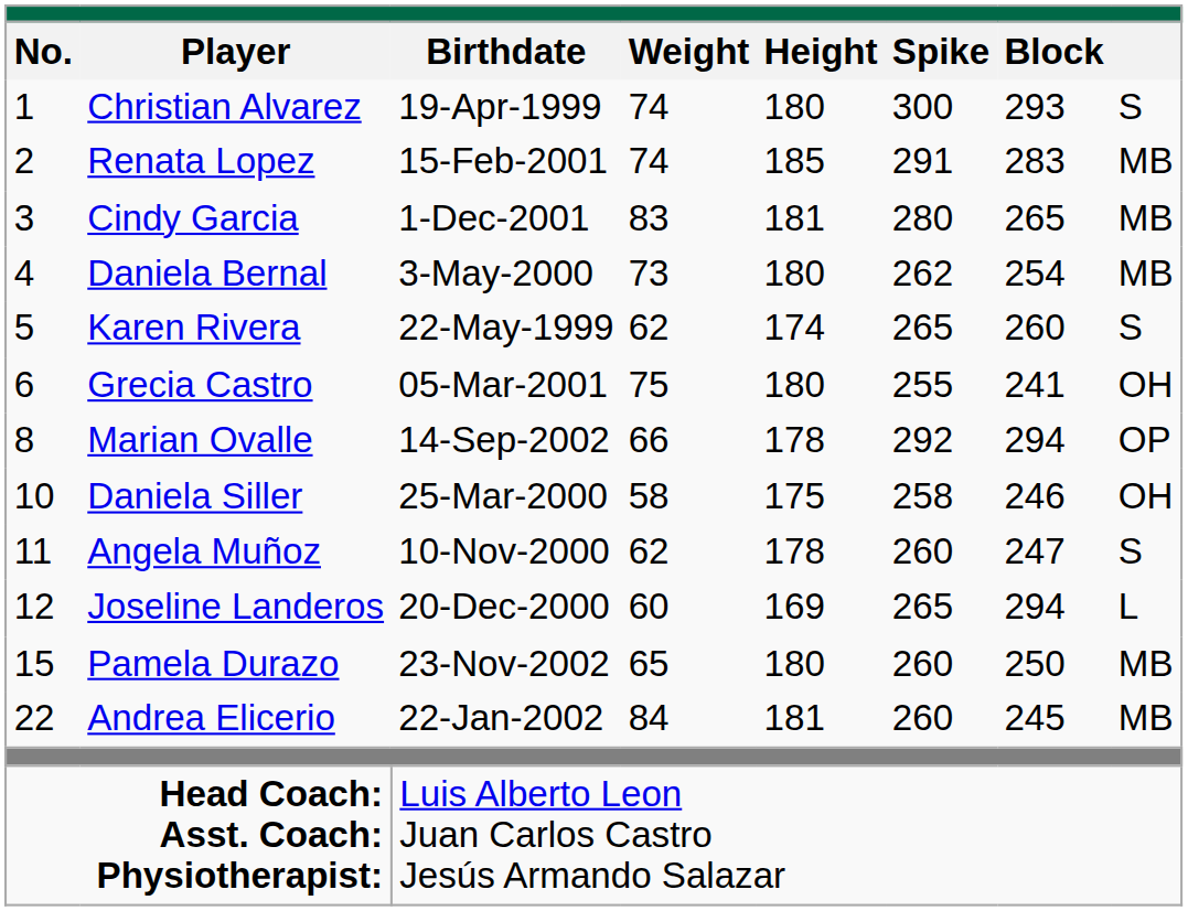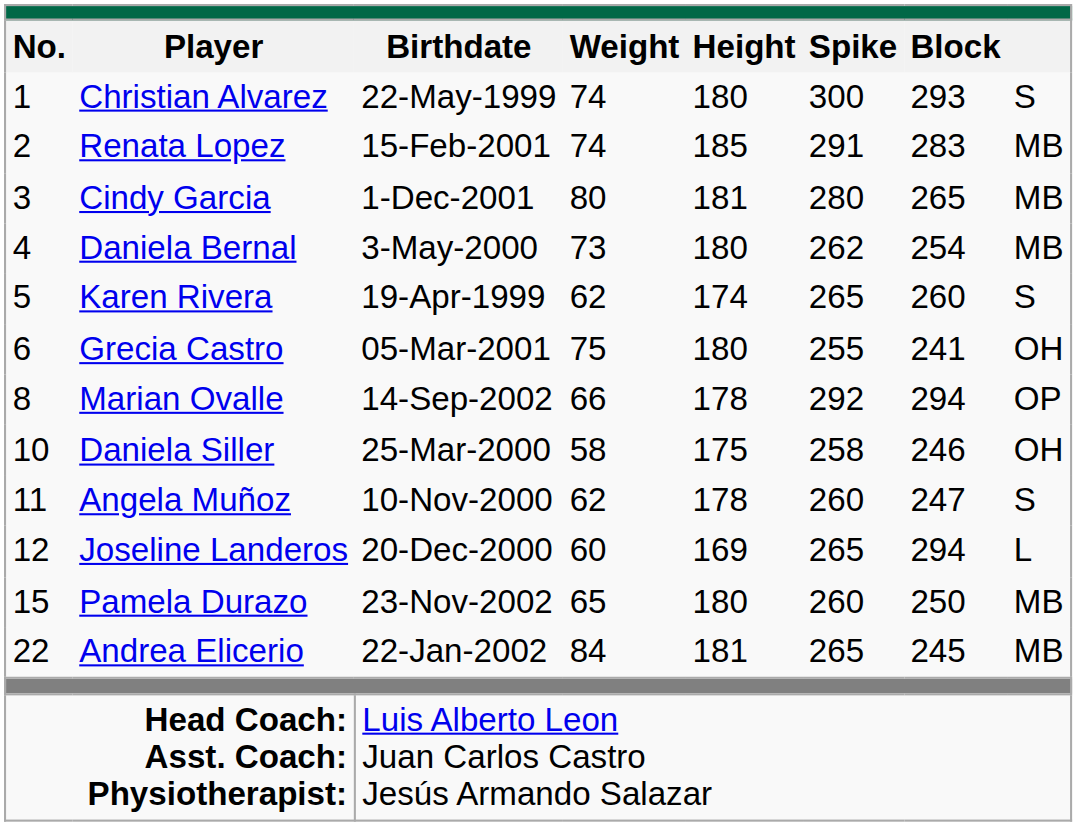 <table class="wikitable style="border: none; width:65%">
 <tr>
 <th style="background: #006847; color: white;" colspan="8"></th>
 </tr>
 <tr>
 <th style="border-style: none none none none;" style="background: #006847; color: white;">No.</th>
 <th style="border-style: none none none none;" style="background: #006847; color: white;">Player</th>
 <th style="border-style: none none none none;" style="background: #006847; color: white;">Birthdate</th>
 <th style="border-style: none none none none;" style="background: #006847; color: white;">Weight</th>
 <th style="border-style: none none none none;" style="background: #006847; color: white;">Height</th>
 <th style="border-style: none none none none;" style="background: #006847; color: white;">Spike</th>
 <th style="border-style: none none none none;" style="background: #006847; color: white;">Block</th>
 <th style="border-style: none none none none;" style="background: #006847; color: white;"></th>
 </tr>
 <tr>
 <td style="border-style: none none none none;">1</td>
 <td style="border-style: none none none none;"><a href='#'>Christian Alvarez</a></td>
-<td style="border-style: none none none none;">19-Apr-1999</td>
+<td style="border-style: none none none none;">22-May-1999</td>
 <td style="border-style: none none none none;">74</td>
 <td style="border-style: none none none none;">180</td>
 <td style="border-style: none none none none;">300</td>
 <td style="border-style: none none none none;">293</td>
 <td style="border-style: none none none none;">S</td>
 </tr>
 <tr>
 <td style="border-style: none none none none;">2</td>
 <td style="border-style: none none none none;"><a href='#'>Renata Lopez</a></td>
 <td style="border-style: none none none none;">15-Feb-2001</td>
 <td style="border-style: none none none none;">74</td>
 <td style="border-style: none none none none;">185</td>
 <td style="border-style: none none none none;">291</td>
 <td style="border-style: none none none none;">283</td>
 <td style="border-style: none none none none;">MB</td>
 </tr>
 <tr>
 <td style="border-style: none none none none;">3</td>
 <td style="border-style: none none none none;"><a href='#'>Cindy Garcia</a></td>
 <td style="border-style: none none none none;">1-Dec-2001</td>
-<td style="border-style: none none none none;">83</td>
+<td style="border-style: none none none none;">80</td>
 <td style="border-style: none none none none;">181</td>
 <td style="border-style: none none none none;">280</td>
 <td style="border-style: none none none none;">265</td>
 <td style="border-style: none none none none;">MB</td>
 </tr>
 <tr>
 <td style="border-style: none none none none;">4</td>
 <td style="border-style: none none none none;"><a href='#'>Daniela Bernal</a></td>
 <td style="border-style: none none none none;">3-May-2000</td>
 <td style="border-style: none none none none;">73</td>
 <td style="border-style: none none none none;">180</td>
 <td style="border-style: none none none none;">262</td>
 <td style="border-style: none none none none;">254</td>
 <td style="border-style: none none none none;">MB</td>
 </tr>
 <tr>
 <td style="border-style: none none none none;">5</td>
 <td style="border-style: none none none none;"><a href='#'>Karen Rivera</a></td>
-<td style="border-style: none none none none;">22-May-1999</td>
+<td style="border-style: none none none none;">19-Apr-1999</td>
 <td style="border-style: none none none none;">62</td>
 <td style="border-style: none none none none;">174</td>
 <td style="border-style: none none none none;">265</td>
 <td style="border-style: none none none none;">260</td>
 <td style="border-style: none none none none;">S</td>
 </tr>
 <tr>
 <td style="border-style: none none none none;">6</td>
 <td style="border-style: none none none none;"><a href='#'>Grecia Castro</a> <strong></strong></td>
 <td style="border-style: none none none none;">05-Mar-2001</td>
 <td style="border-style: none none none none;">75</td>
 <td style="border-style: none none none none;">180</td>
 <td style="border-style: none none none none;">255</td>
 <td style="border-style: none none none none;">241</td>
 <td style="border-style: none none none none;">OH</td>
 </tr>
 <tr>
 <td style="border-style: none none none none;">8</td>
 <td style="border-style: none none none none;"><a href='#'>Marian Ovalle</a></td>
 <td style="border-style: none none none none;">14-Sep-2002</td>
 <td style="border-style: none none none none;">66</td>
 <td style="border-style: none none none none;">178</td>
 <td style="border-style: none none none none;">292</td>
 <td style="border-style: none none none none;">294</td>
 <td style="border-style: none none none none;">OP</td>
 </tr>
 <tr>
 <td style="border-style: none none none none;">10</td>
 <td style="border-style: none none none none;"><a href='#'>Daniela Siller</a></td>
 <td style="border-style: none none none none;">25-Mar-2000</td>
 <td style="border-style: none none none none;">58</td>
 <td style="border-style: none none none none;">175</td>
 <td style="border-style: none none none none;">258</td>
 <td style="border-style: none none none none;">246</td>
 <td style="border-style: none none none none;">OH</td>
 </tr>
 <tr>
 <td style="border-style: none none none none;">11</td>
 <td style="border-style: none none none none;"><a href='#'>Angela Muñoz</a></td>
 <td style="border-style: none none none none;">10-Nov-2000</td>
 <td style="border-style: none none none none;">62</td>
 <td style="border-style: none none none none;">178</td>
 <td style="border-style: none none none none;">260</td>
 <td style="border-style: none none none none;">247</td>
 <td style="border-style: none none none none;">S</td>
 </tr>
 <tr>
 <td style="border-style: none none none none;">12</td>
 <td style="border-style: none none none none;"><a href='#'>Joseline Landeros</a></td>
 <td style="border-style: none none none none;">20-Dec-2000</td>
 <td style="border-style: none none none none;">60</td>
 <td style="border-style: none none none none;">169</td>
 <td style="border-style: none none none none;">265</td>
 <td style="border-style: none none none none;">294</td>
 <td style="border-style: none none none none;">L</td>
 </tr>
 <tr>
 <td style="border-style: none none none none;">15</td>
 <td style="border-style: none none none none;"><a href='#'>Pamela Durazo</a></td>
 <td style="border-style: none none none none;">23-Nov-2002</td>
 <td style="border-style: none none none none;">65</td>
 <td style="border-style: none none none none;">180</td>
 <td style="border-style: none none none none;">260</td>
 <td style="border-style: none none none none;">250</td>
 <td style="border-style: none none none none;">MB</td>
 </tr>
 <tr>
 <td style="border-style: none none none none;">22</td>
 <td style="border-style: none none none none;"><a href='#'>Andrea Elicerio</a></td>
 <td style="border-style: none none none none;">22-Jan-2002</td>
 <td style="border-style: none none none none;">84</td>
 <td style="border-style: none none none none;">181</td>
-<td style="border-style: none none none none;">260</td>
+<td style="border-style: none none none none;">265</td>
 <td style="border-style: none none none none;">245</td>
 <td style="border-style: none none none none;">MB</td>
 </tr>
 <tr>
 <td colspan="9" bgcolor="grey"></td>
 </tr>
 <tr>
 <td colspan="2" style="text-align: right;"><strong>Head Coach:<br>Asst. Coach:<br>Physiotherapist:</strong></td>
 <td colspan="6" style="text-align:left;"><a href='#'>Luis Alberto Leon</a><br>Juan Carlos Castro<br>Jesús Armando Salazar</td>
 </tr>
 </table>
